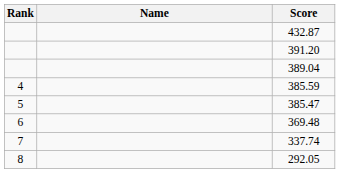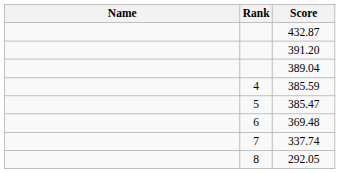 <table class="wikitable" style="text-align:center;">
 <tr>
+<th scope=col style="width: 20em">Name</th>
 <th scope=col>Rank</th>
-<th scope=col style="width: 20em">Name</th>
 <th scope=col style="width: 5em">Score</th>
 </tr>
 <tr>
+<td style="text-align:left;"></td>
 <td></td>
-<td style="text-align:left;"></td>
 <td>432.87</td>
 </tr>
 <tr>
+<td style="text-align:left;"></td>
 <td></td>
-<td style="text-align:left;"></td>
 <td>391.20</td>
 </tr>
 <tr>
+<td style="text-align:left;"></td>
 <td></td>
-<td style="text-align:left;"></td>
 <td align="center">389.04</td>
 </tr>
 <tr>
+<td style="text-align:left;"></td>
 <td>4</td>
-<td style="text-align:left;"></td>
 <td>385.59</td>
 </tr>
 <tr>
+<td style="text-align:left;"></td>
 <td>5</td>
-<td style="text-align:left;"></td>
 <td>385.47</td>
 </tr>
 <tr>
+<td style="text-align:left;"></td>
 <td>6</td>
-<td style="text-align:left;"></td>
 <td>369.48</td>
 </tr>
 <tr>
+<td style="text-align:left;"></td>
 <td>7</td>
-<td style="text-align:left;"></td>
 <td>337.74</td>
 </tr>
 <tr>
+<td style="text-align:left;"></td>
 <td>8</td>
-<td style="text-align:left;"></td>
 <td>292.05</td>
 </tr>
 </table>
